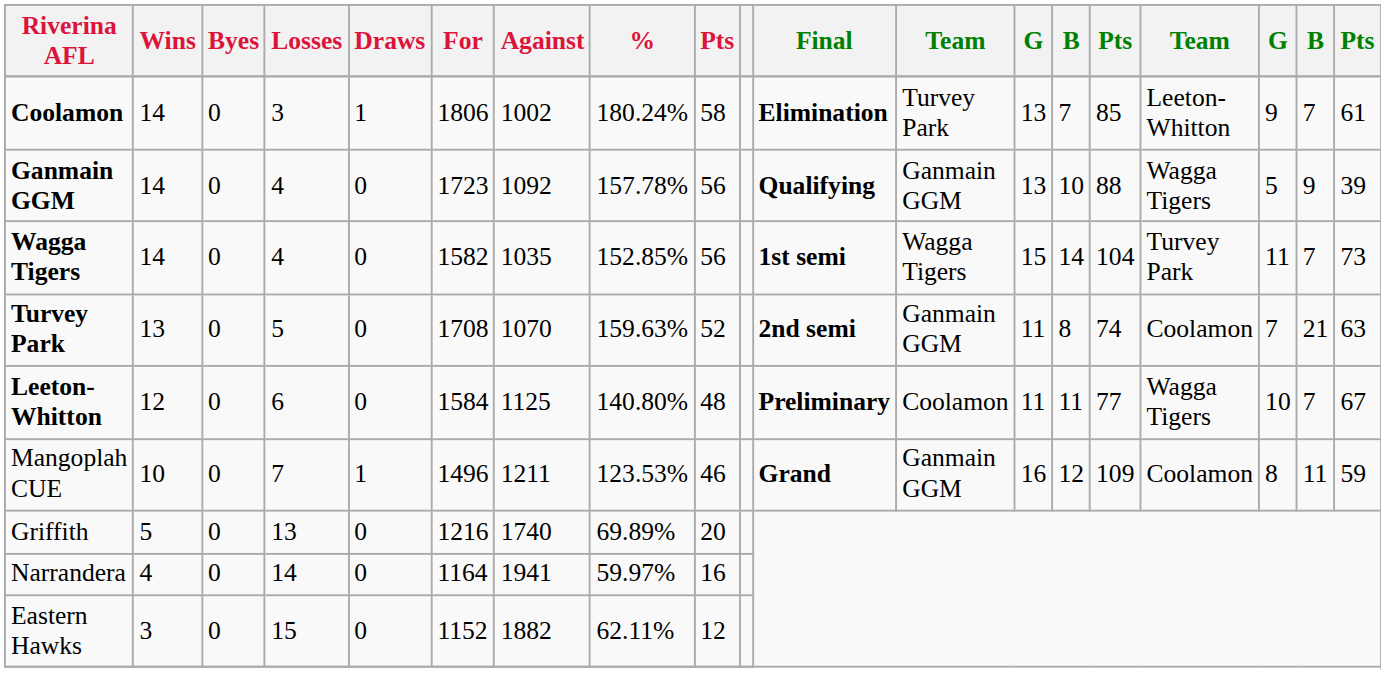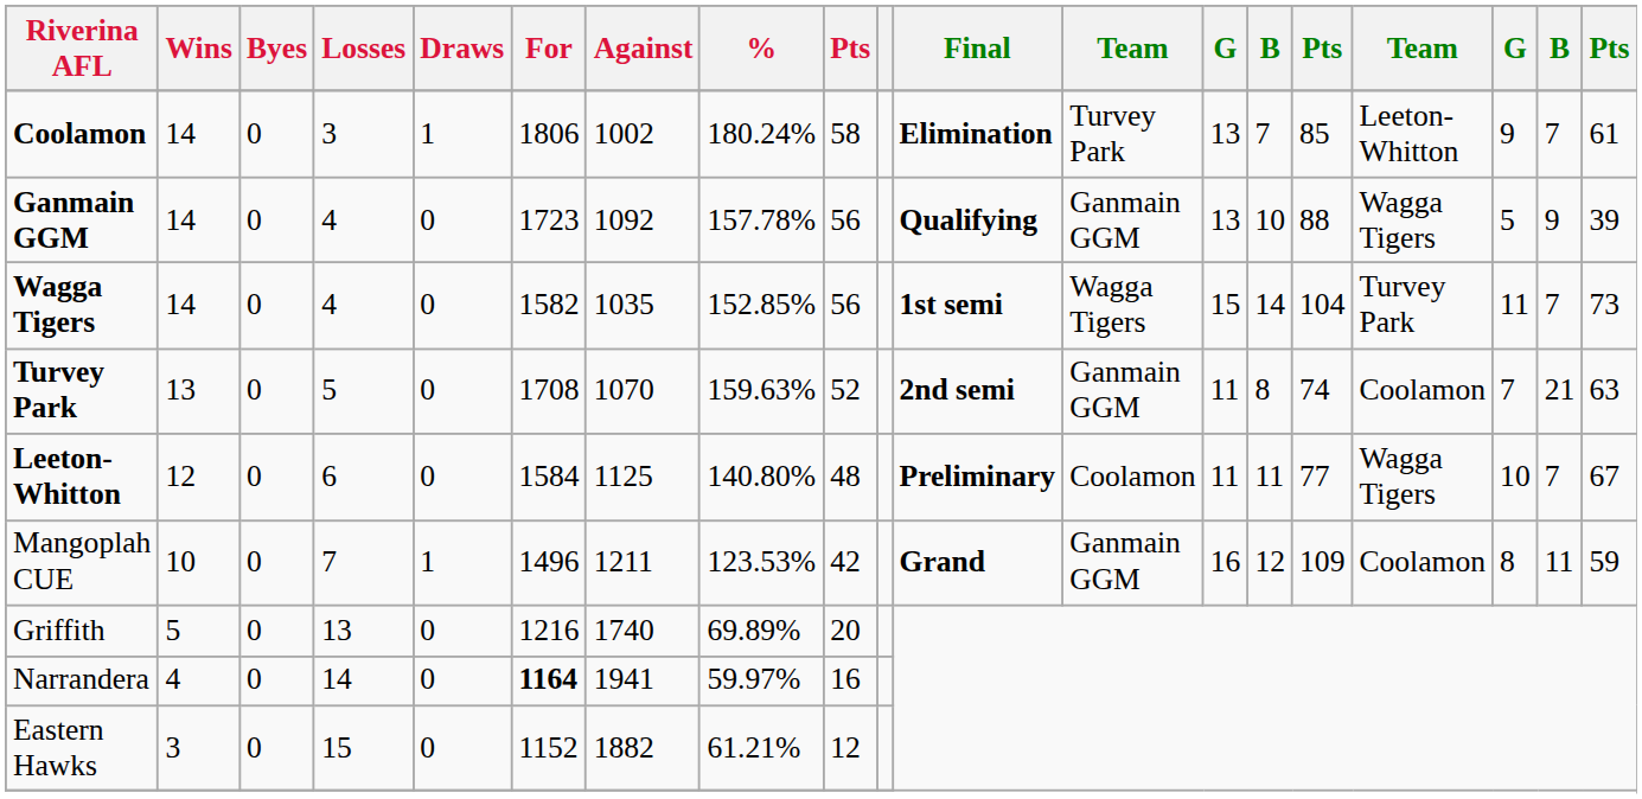 <table class="wikitable" style="font-size: 85%; text-align: left">
 <tr>
 <th style="color:crimson">Riverina AFL</th>
 <th style="color:crimson">Wins</th>
 <th style="color:crimson">Byes</th>
 <th style="color:crimson">Losses</th>
 <th style="color:crimson">Draws</th>
 <th style="color:crimson">For</th>
 <th style="color:crimson">Against</th>
 <th style="color:crimson">%</th>
 <th style="color:crimson">Pts</th>
 <th></th>
 <th style="color:green">Final</th>
 <th style="color:green">Team</th>
 <th style="color:green">G</th>
 <th style="color:green">B</th>
 <th style="color:green">Pts</th>
 <th style="color:green">Team</th>
 <th style="color:green">G</th>
 <th style="color:green">B</th>
 <th style="color:green">Pts</th>
 </tr>
 <tr>
 </tr>
 <tr>
 </tr>
 <tr>
 <td><strong>	Coolamon	</strong></td>
 <td>14</td>
 <td>0</td>
 <td>3</td>
 <td>1</td>
 <td>1806</td>
 <td>1002</td>
 <td>180.24%</td>
 <td>58</td>
 <td></td>
 <td><strong>Elimination</strong></td>
 <td>Turvey Park</td>
 <td>13</td>
 <td>7</td>
 <td>85</td>
 <td>Leeton-Whitton</td>
 <td>9</td>
 <td>7</td>
 <td>61</td>
 </tr>
 <tr>
 <td><strong>	Ganmain GGM	</strong></td>
 <td>14</td>
 <td>0</td>
 <td>4</td>
 <td>0</td>
 <td>1723</td>
 <td>1092</td>
 <td>157.78%</td>
 <td>56</td>
 <td></td>
 <td><strong>Qualifying</strong></td>
 <td>Ganmain GGM</td>
 <td>13</td>
 <td>10</td>
 <td>88</td>
 <td>Wagga Tigers</td>
 <td>5</td>
 <td>9</td>
 <td>39</td>
 </tr>
 <tr>
 <td><strong>	Wagga Tigers	</strong></td>
 <td>14</td>
 <td>0</td>
 <td>4</td>
 <td>0</td>
 <td>1582</td>
 <td>1035</td>
 <td>152.85%</td>
 <td>56</td>
 <td></td>
 <td><strong>1st semi</strong></td>
 <td>Wagga Tigers</td>
 <td>15</td>
 <td>14</td>
 <td>104</td>
 <td>Turvey Park</td>
 <td>11</td>
 <td>7</td>
 <td>73</td>
 </tr>
 <tr>
 <td><strong>	Turvey Park	</strong></td>
 <td>13</td>
 <td>0</td>
 <td>5</td>
 <td>0</td>
 <td>1708</td>
 <td>1070</td>
 <td>159.63%</td>
 <td>52</td>
 <td></td>
 <td><strong>2nd semi</strong></td>
 <td>Ganmain GGM</td>
 <td>11</td>
 <td>8</td>
 <td>74</td>
 <td>Coolamon</td>
 <td>7</td>
 <td>21</td>
 <td>63</td>
 </tr>
 <tr ||>
 <td><strong>	Leeton-Whitton	</strong></td>
 <td>12</td>
 <td>0</td>
 <td>6</td>
 <td>0</td>
 <td>1584</td>
 <td>1125</td>
 <td>140.80%</td>
 <td>48</td>
 <td></td>
 <td><strong>Preliminary</strong></td>
 <td>Coolamon</td>
 <td>11</td>
 <td>11</td>
 <td>77</td>
 <td>Wagga Tigers</td>
 <td>10</td>
 <td>7</td>
 <td>67</td>
 </tr>
 <tr>
 <td>Mangoplah CUE</td>
 <td>10</td>
 <td>0</td>
 <td>7</td>
 <td>1</td>
 <td>1496</td>
 <td>1211</td>
 <td>123.53%</td>
-<td>46</td>
+<td>42</td>
 <td></td>
 <td><strong>Grand</strong></td>
 <td>Ganmain GGM</td>
 <td>16</td>
 <td>12</td>
 <td>109</td>
 <td>Coolamon</td>
 <td>8</td>
 <td>11</td>
 <td>59</td>
 </tr>
 <tr>
 <td>Griffith</td>
 <td>5</td>
 <td>0</td>
 <td>13</td>
 <td>0</td>
 <td>1216</td>
 <td>1740</td>
 <td>69.89%</td>
 <td>20</td>
 <td></td>
 </tr>
 <tr>
 <td>Narrandera</td>
 <td>4</td>
 <td>0</td>
 <td>14</td>
 <td>0</td>
-<td>1164</td>
+<td><strong>1164</strong></td>
 <td>1941</td>
 <td>59.97%</td>
 <td>16</td>
 <td></td>
 </tr>
 <tr>
 <td>Eastern Hawks</td>
 <td>3</td>
 <td>0</td>
 <td>15</td>
 <td>0</td>
 <td>1152</td>
 <td>1882</td>
-<td>62.11%</td>
+<td>61.21%</td>
 <td>12</td>
 <td></td>
 </tr>
 <tr>
 </tr>
 </table>
